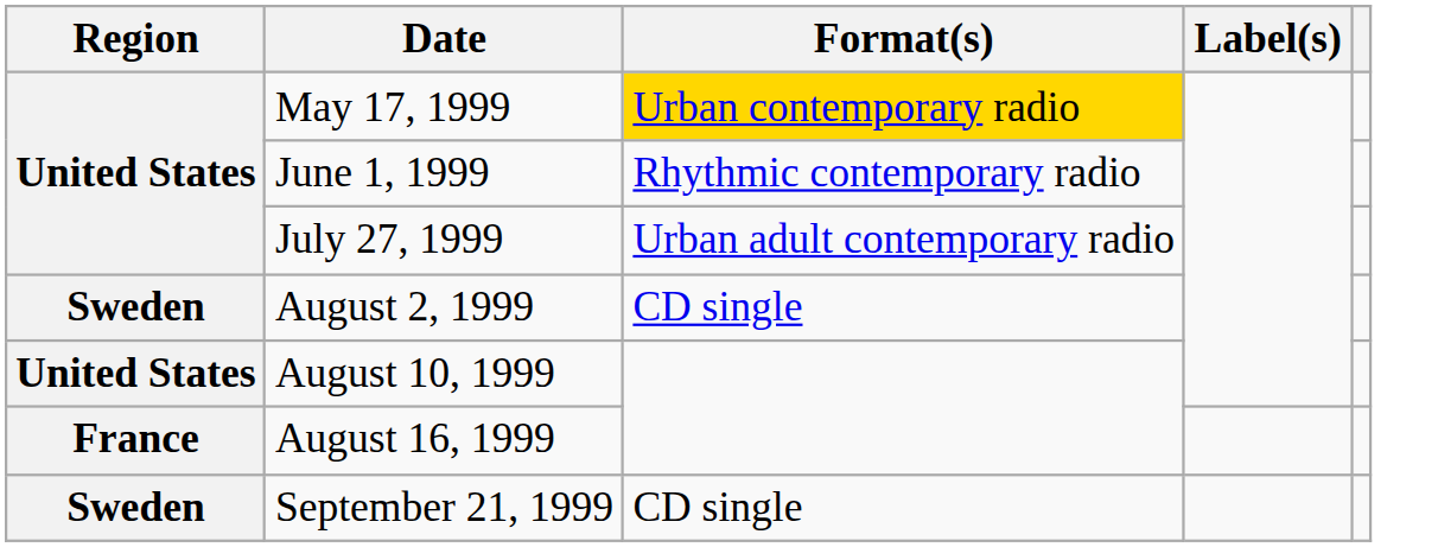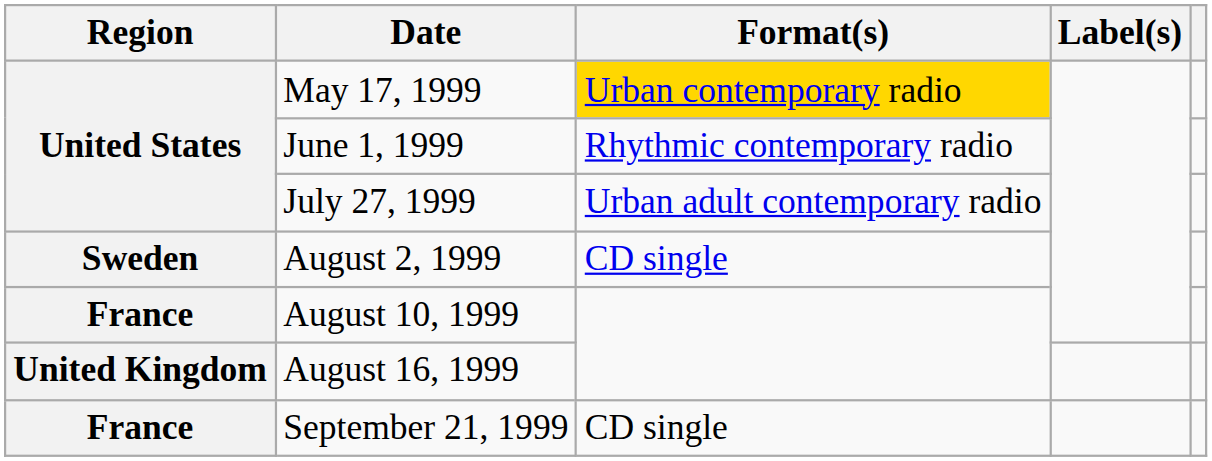 <table class="wikitable plainrowheaders">
 <tr>
 <th scope="col">Region</th>
 <th scope="col">Date</th>
 <th scope="col">Format(s)</th>
 <th scope="col">Label(s)</th>
 <th scope="col"></th>
 </tr>
 <tr>
 <th scope="row" rowspan="3">United States</th>
 <td>May 17, 1999</td>
 <td style="background: gold;"><a href='#'>Urban contemporary</a> radio</td>
 <td rowspan="5"></td>
 <td style="text-align:center;"></td>
 </tr>
 <tr>
 <td>June 1, 1999</td>
 <td><a href='#'>Rhythmic contemporary</a> radio</td>
 <td style="text-align:center;"></td>
 </tr>
 <tr>
 <td>July 27, 1999</td>
 <td><a href='#'>Urban adult contemporary</a> radio</td>
 <td style="text-align:center;"></td>
 </tr>
 <tr>
 <th scope="row">Sweden</th>
 <td>August 2, 1999</td>
 <td><a href='#'>CD single</a></td>
 <td style="text-align:center;"></td>
 </tr>
 <tr>
-<th scope="row">United States</th>
+<th scope="row">France</th>
 <td>August 10, 1999</td>
 <td rowspan="2"></td>
 <td style="text-align:center;"></td>
 </tr>
 <tr>
-<th scope="row">France</th>
+<th scope="row">United Kingdom</th>
 <td>August 16, 1999</td>
 <td style="text-align:center;"></td>
 </tr>
 <tr>
-<th scope="row">Sweden</th>
+<th scope="row">France</th>
 <td>September 21, 1999</td>
 <td>CD single</td>
 <td></td>
 <td style="text-align:center;"></td>
 </tr>
 </table>
